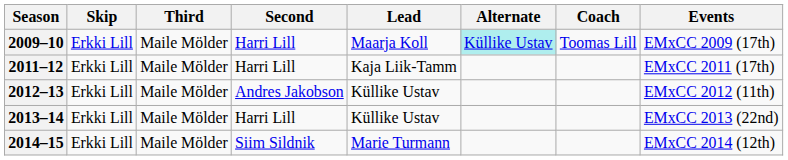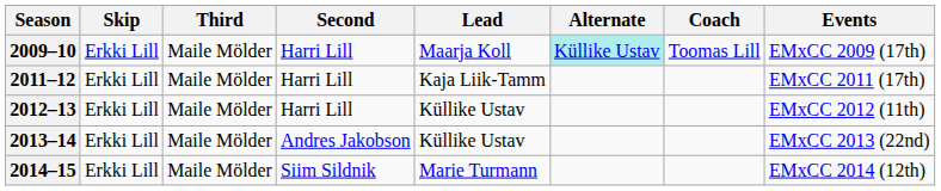 <table class="wikitable">
 <tr>
 <th scope="col">Season</th>
 <th scope="col">Skip</th>
 <th scope="col">Third</th>
 <th scope="col">Second</th>
 <th scope="col">Lead</th>
 <th scope="col">Alternate</th>
 <th scope="col">Coach</th>
 <th scope="col">Events</th>
 </tr>
 <tr>
 <th scope="row">2009–10</th>
 <td><a href='#'>Erkki Lill</a></td>
 <td>Maile Mölder</td>
 <td><a href='#'>Harri Lill</a></td>
 <td><a href='#'>Maarja Koll</a></td>
 <td style="background: paleturquoise;"><a href='#'>Küllike Ustav</a></td>
 <td><a href='#'>Toomas Lill</a></td>
 <td><a href='#'>EMxCC 2009</a> (17th)</td>
 </tr>
 <tr>
 <th scope="row">2011–12</th>
 <td>Erkki Lill</td>
 <td>Maile Mölder</td>
 <td>Harri Lill</td>
 <td>Kaja Liik-Tamm</td>
 <td></td>
 <td></td>
 <td><a href='#'>EMxCC 2011</a> (17th)</td>
 </tr>
 <tr>
 <th scope="row">2012–13</th>
 <td>Erkki Lill</td>
 <td>Maile Mölder</td>
-<td><a href='#'>Andres Jakobson</a></td>
+<td>Harri Lill</td>
 <td>Küllike Ustav</td>
 <td></td>
 <td></td>
 <td><a href='#'>EMxCC 2012</a> (11th)</td>
 </tr>
 <tr>
 <th scope="row">2013–14</th>
 <td>Erkki Lill</td>
 <td>Maile Mölder</td>
-<td>Harri Lill</td>
+<td><a href='#'>Andres Jakobson</a></td>
 <td>Küllike Ustav</td>
 <td></td>
 <td></td>
 <td><a href='#'>EMxCC 2013</a> (22nd)</td>
 </tr>
 <tr>
 <th scope="row">2014–15</th>
 <td>Erkki Lill</td>
 <td>Maile Mölder</td>
 <td><a href='#'>Siim Sildnik</a></td>
 <td><a href='#'>Marie Turmann</a></td>
 <td></td>
 <td></td>
 <td><a href='#'>EMxCC 2014</a> (12th)</td>
 </tr>
 </table>
